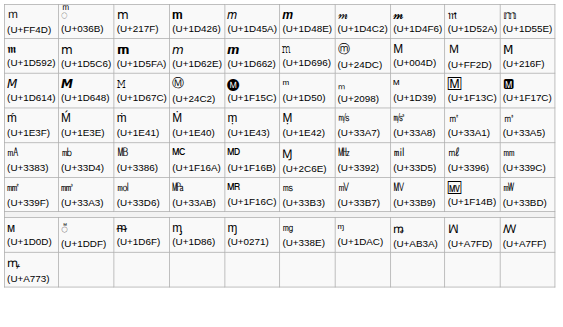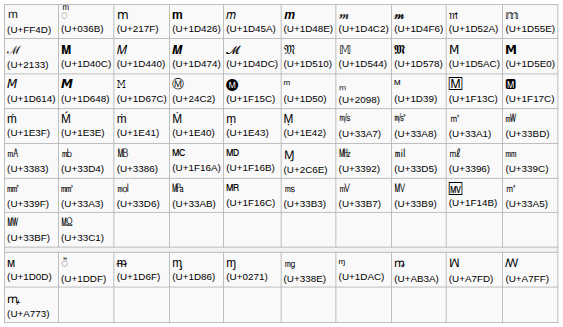 <table class="wikitable">
 <tr>
 <td>ｍ <br><small>(U+FF4D)</small></td>
 <td>◌ͫ <br><small>(U+036B)</small></td>
 <td>ⅿ <br><small>(U+217F)</small></td>
 <td>𝐦 <br><small>(U+1D426)</small></td>
 <td>𝑚 <br><small>(U+1D45A)</small></td>
 <td>𝒎 <br><small>(U+1D48E)</small></td>
 <td>𝓂 <br><small>(U+1D4C2)</small></td>
 <td>𝓶 <br><small>(U+1D4F6)</small></td>
 <td>𝔪 <br><small>(U+1D52A)</small></td>
 <td>𝕞 <br><small>(U+1D55E)</small></td>
 </tr>
 <tr>
-<td>𝖒 <br><small>(U+1D592)</small></td>
-<td>𝗆 <br><small>(U+1D5C6)</small></td>
-<td>𝗺 <br><small>(U+1D5FA)</small></td>
-<td>𝘮 <br><small>(U+1D62E)</small></td>
-<td>𝙢 <br><small>(U+1D662)</small></td>
-<td>𝚖 <br><small>(U+1D696)</small></td>
-<td>ⓜ <br><small>(U+24DC)</small></td>
-<td>M <br><small>(U+004D)</small></td>
-<td>Ｍ <br><small>(U+FF2D)</small></td>
-<td>Ⅿ <br><small>(U+216F)</small></td>
+<td>ℳ <br><small>(U+2133)</small></td>
+<td>𝐌 <br><small>(U+1D40C)</small></td>
+<td>𝑀 <br><small>(U+1D440)</small></td>
+<td>𝑴 <br><small>(U+1D474)</small></td>
+<td>𝓜 <br><small>(U+1D4DC)</small></td>
+<td>𝔐 <br><small>(U+1D510)</small></td>
+<td>𝕄 <br><small>(U+1D544)</small></td>
+<td>𝕸 <br><small>(U+1D578)</small></td>
+<td>𝖬 <br><small>(U+1D5AC)</small></td>
+<td>𝗠 <br><small>(U+1D5E0)</small></td>
 </tr>
 <tr>
 <td>𝘔 <br><small>(U+1D614)</small></td>
 <td>𝙈 <br><small>(U+1D648)</small></td>
 <td>𝙼 <br><small>(U+1D67C)</small></td>
 <td>Ⓜ <br><small>(U+24C2)</small></td>
 <td>🅜 <br><small>(U+1F15C)</small></td>
 <td>ᵐ <br><small>(U+1D50)</small></td>
 <td>ₘ <br><small>(U+2098)</small></td>
 <td>ᴹ <br><small>(U+1D39)</small></td>
 <td>🄼 <br><small>(U+1F13C)</small></td>
 <td>🅼 <br><small>(U+1F17C)</small></td>
 </tr>
 <tr>
 <td>ḿ <br><small>(U+1E3F)</small></td>
 <td>Ḿ <br><small>(U+1E3E)</small></td>
 <td>ṁ <br><small>(U+1E41)</small></td>
 <td>Ṁ <br><small>(U+1E40)</small></td>
 <td>ṃ <br><small>(U+1E43)</small></td>
 <td>Ṃ <br><small>(U+1E42)</small></td>
 <td>㎧ <br><small>(U+33A7)</small></td>
 <td>㎨ <br><small>(U+33A8)</small></td>
 <td>㎡ <br><small>(U+33A1)</small></td>
-<td>㎥ <br><small>(U+33A5)</small></td>
+<td>㎽ <br><small>(U+33BD)</small></td>
 </tr>
 <tr>
 <td>㎃ <br><small>(U+3383)</small></td>
 <td>㏔ <br><small>(U+33D4)</small></td>
 <td>㎆ <br><small>(U+3386)</small></td>
 <td>🅪 <br><small>(U+1F16A)</small></td>
 <td>🅫 <br><small>(U+1F16B)</small></td>
 <td>Ɱ <br><small>(U+2C6E)</small></td>
 <td>㎒ <br><small>(U+3392)</small></td>
 <td>㏕ <br><small>(U+33D5)</small></td>
 <td>㎖ <br><small>(U+3396)</small></td>
 <td>㎜ <br><small>(U+339C)</small></td>
 </tr>
 <tr>
 <td>㎟ <br><small>(U+339F)</small></td>
 <td>㎣ <br><small>(U+33A3)</small></td>
 <td>㏖ <br><small>(U+33D6)</small></td>
 <td>㎫ <br><small>(U+33AB)</small></td>
 <td>🅬 <br><small>(U+1F16C)</small></td>
 <td>㎳ <br><small>(U+33B3)</small></td>
 <td>㎷ <br><small>(U+33B7)</small></td>
 <td>㎹ <br><small>(U+33B9)</small></td>
 <td>🅋 <br><small>(U+1F14B)</small></td>
-<td>㎽ <br><small>(U+33BD)</small></td>
+<td>㎥ <br><small>(U+33A5)</small></td>
+</tr>
+<tr>
+<td>㎿ <br><small>(U+33BF)</small></td>
+<td>㏁ <br><small>(U+33C1)</small></td>
+<td></td>
+<td></td>
+<td></td>
+<td></td>
+<td></td>
+<td></td>
+<td></td>
+<td></td>
 </tr>
 <tr>
 <th colspan=10></th>
 </tr>
 <tr>
 <td>ᴍ <br><small>(U+1D0D)</small></td>
 <td>◌ᷟ <br><small>(U+1DDF)</small></td>
 <td>ᵯ <br><small>(U+1D6F)</small></td>
 <td>ᶆ <br><small>(U+1D86)</small></td>
 <td>ɱ <br><small>(U+0271)</small></td>
 <td>㎎ <br><small>(U+338E)</small></td>
 <td>ᶬ <br><small>(U+1DAC)</small></td>
 <td>ꬺ <br><small>(U+AB3A)</small></td>
 <td>ꟽ <br><small>(U+A7FD)</small></td>
 <td>ꟿ <br><small>(U+A7FF)</small></td>
 </tr>
 <tr>
 <td>ꝳ <br><small>(U+A773)</small></td>
 <td></td>
 <td></td>
 <td></td>
 <td></td>
 <td></td>
 <td></td>
 <td></td>
 <td></td>
 <td></td>
 </tr>
 </table>
